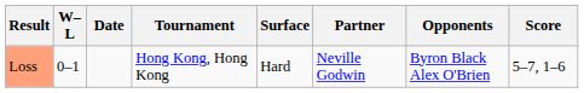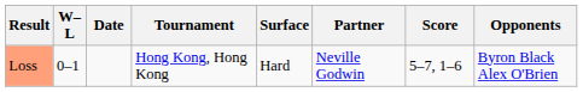 <table class="sortable wikitable">
 <tr>
 <th style="width:40px">Result</th>
 <th style="width:30px" class="unsortable">W–L</th>
 <th style="width:50px">Date</th>
 <th style="width:160px">Tournament</th>
 <th style="width:50px">Surface</th>
 <th style="width:125px">Partner</th>
+<th style="width:90px" class="unsortable">Score</th>
 <th style="width:125px">Opponents</th>
-<th style="width:90px" class="unsortable">Score</th>
 </tr>
 <tr>
 <td style="background:#ffa07a;">Loss</td>
 <td>0–1</td>
 <td><a href='#'></a></td>
 <td><a href='#'>Hong Kong</a>, Hong Kong</td>
 <td>Hard</td>
 <td> <a href='#'>Neville Godwin</a></td>
+<td>5–7, 1–6</td>
 <td> <a href='#'>Byron Black</a><br> <a href='#'>Alex O'Brien</a></td>
-<td>5–7, 1–6</td>
 </tr>
 </table>
